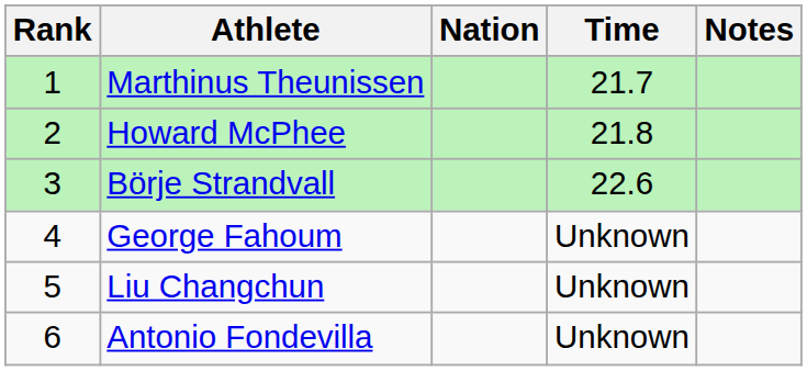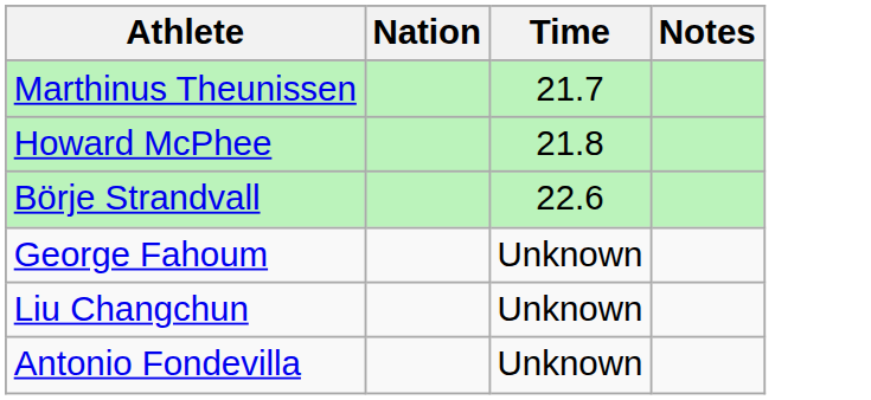 <table class="wikitable sortable" style="text-align:center">
 <tr>
-<th>Rank</th>
 <th>Athlete</th>
 <th>Nation</th>
 <th>Time</th>
 <th>Notes</th>
 </tr>
 <tr bgcolor=bbf3bb>
-<td>1</td>
 <td align=left><a href='#'>Marthinus Theunissen</a></td>
 <td align=left></td>
 <td>21.7</td>
 <td></td>
 </tr>
 <tr bgcolor=bbf3bb>
-<td>2</td>
 <td align=left><a href='#'>Howard McPhee</a></td>
 <td align=left></td>
 <td>21.8</td>
 <td></td>
 </tr>
 <tr bgcolor=bbf3bb>
-<td>3</td>
 <td align=left><a href='#'>Börje Strandvall</a></td>
 <td align=left></td>
 <td>22.6</td>
 <td></td>
 </tr>
 <tr>
-<td>4</td>
 <td align=left><a href='#'>George Fahoum</a></td>
 <td align=left></td>
 <td data-sort-value=30.0>Unknown</td>
 <td></td>
 </tr>
 <tr>
-<td>5</td>
 <td align=left><a href='#'>Liu Changchun</a></td>
 <td align=left></td>
 <td data-sort-value=30.0>Unknown</td>
 <td></td>
 </tr>
 <tr>
-<td>6</td>
 <td align=left><a href='#'>Antonio Fondevilla</a></td>
 <td align=left></td>
 <td data-sort-value=30.0>Unknown</td>
 <td></td>
 </tr>
 </table>
